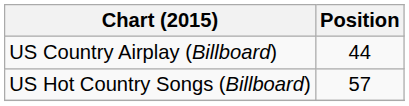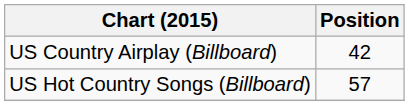 <table class="wikitable sortable">
 <tr>
 <th scope="col">Chart (2015)</th>
 <th scope="col">Position</th>
 </tr>
 <tr>
 <td>US Country Airplay (<em>Billboard</em>)</td>
-<td align="center">44</td>
+<td align="center">42</td>
 </tr>
 <tr>
 <td>US Hot Country Songs (<em>Billboard</em>)</td>
 <td align="center">57</td>
 </tr>
 <tr>
 </tr>
 </table>
